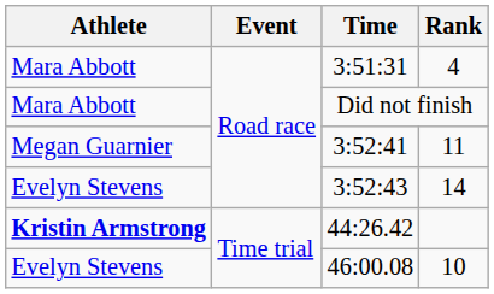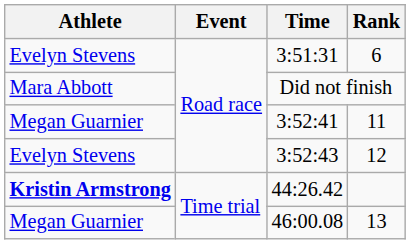 <table class=wikitable style=font-size:90%;text-align:center>
 <tr>
 <th>Athlete</th>
 <th>Event</th>
 <th>Time</th>
 <th>Rank</th>
 </tr>
 <tr>
-<td align=left><a href='#'>Mara Abbott</a></td>
+<td align=left><a href='#'>Evelyn Stevens</a></td>
 <td align=left rowspan=4><a href='#'>Road race</a></td>
 <td>3:51:31</td>
-<td>4</td>
+<td>6</td>
 </tr>
 <tr>
 <td align=left><a href='#'>Mara Abbott</a></td>
 <td colspan=2>Did not finish</td>
 </tr>
 <tr>
 <td align=left><a href='#'>Megan Guarnier</a></td>
 <td>3:52:41</td>
 <td>11</td>
 </tr>
 <tr>
 <td align=left><a href='#'>Evelyn Stevens</a></td>
 <td>3:52:43</td>
-<td>14</td>
+<td>12</td>
 </tr>
 <tr>
 <td align=left><strong><a href='#'>Kristin Armstrong</a></strong></td>
 <td align=left rowspan=2><a href='#'>Time trial</a></td>
 <td>44:26.42</td>
 <td></td>
 </tr>
 <tr>
-<td align=left><a href='#'>Evelyn Stevens</a></td>
+<td align=left><a href='#'>Megan Guarnier</a></td>
 <td>46:00.08</td>
-<td>10</td>
+<td>13</td>
 </tr>
 </table>
